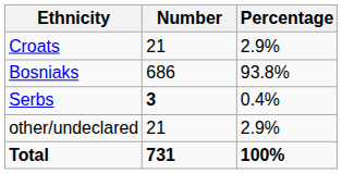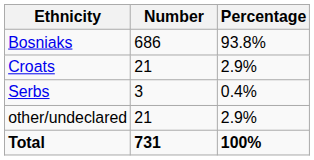 <table class="wikitable">
 <tr>
 <th width="100px">Ethnicity</th>
 <th width="80px">Number</th>
 <th width="80px">Percentage</th>
 </tr>
 <tr>
+<td><a href='#'>Bosniaks</a></td>
+<td>686</td>
+<td>93.8%</td>
+</tr>
+<tr>
 <td><a href='#'>Croats</a></td>
 <td>21</td>
 <td>2.9%</td>
 </tr>
 <tr>
-<td><a href='#'>Bosniaks</a></td>
-<td>686</td>
-<td>93.8%</td>
-</tr>
-<tr>
 <td><a href='#'>Serbs</a></td>
-<td><strong>3</strong></td>
+<td>3</td>
 <td>0.4%</td>
 </tr>
 <tr>
 <td>other/undeclared</td>
 <td>21</td>
 <td>2.9%</td>
 </tr>
 <tr>
 <td><strong>Total</strong></td>
 <td><strong>731</strong></td>
 <td><strong>100%</strong></td>
 </tr>
 </table>
